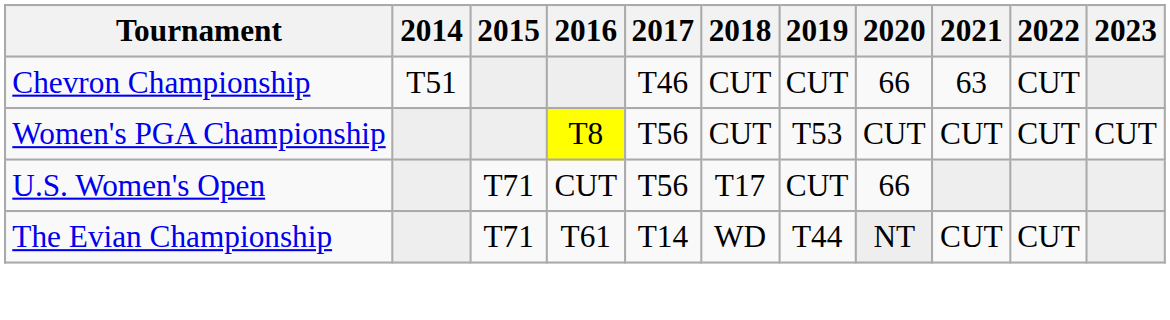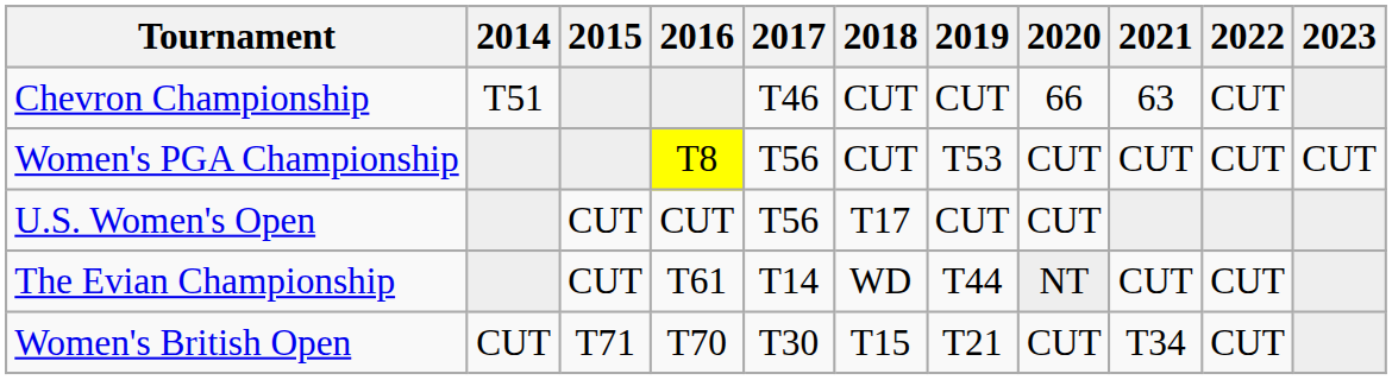 <table class="wikitable" style="font-size:95%;text-align:center;">
 <tr>
 <th>Tournament</th>
 <th>2014</th>
 <th>2015</th>
 <th>2016</th>
 <th>2017</th>
 <th>2018</th>
 <th>2019</th>
 <th>2020</th>
 <th>2021</th>
 <th>2022</th>
 <th>2023</th>
 </tr>
 <tr>
 <td align=left><a href='#'>Chevron Championship</a></td>
 <td>T51</td>
 <td style="background:#eeeeee;"></td>
 <td style="background:#eeeeee;"></td>
 <td>T46</td>
 <td>CUT</td>
 <td>CUT</td>
 <td>66</td>
 <td>63</td>
 <td>CUT</td>
 <td style="background:#eeeeee;"></td>
 </tr>
 <tr>
 <td align=left><a href='#'>Women's PGA Championship</a></td>
 <td style="background:#eeeeee;"></td>
 <td style="background:#eeeeee;"></td>
 <td style="background:yellow;">T8</td>
 <td>T56</td>
 <td>CUT</td>
 <td>T53</td>
 <td>CUT</td>
 <td>CUT</td>
 <td>CUT</td>
 <td>CUT</td>
 </tr>
 <tr>
 <td align=left><a href='#'>U.S. Women's Open</a></td>
 <td style="background:#eeeeee;"></td>
-<td>T71</td>
+<td>CUT</td>
 <td>CUT</td>
 <td>T56</td>
 <td>T17</td>
 <td>CUT</td>
-<td>66</td>
+<td>CUT</td>
 <td style="background:#eeeeee;"></td>
 <td style="background:#eeeeee;"></td>
 <td style="background:#eeeeee;"></td>
 </tr>
 <tr>
 <td align=left><a href='#'>The Evian Championship</a></td>
 <td style="background:#eeeeee;"></td>
-<td>T71</td>
+<td>CUT</td>
 <td>T61</td>
 <td>T14</td>
 <td>WD</td>
 <td>T44</td>
 <td style="background:#eeeeee;">NT</td>
 <td>CUT</td>
 <td>CUT</td>
 <td style="background:#eeeeee;"></td>
 </tr>
+<tr>
+<td align=left><a href='#'>Women's British Open</a></td>
+<td>CUT</td>
+<td>T71</td>
+<td>T70</td>
+<td>T30</td>
+<td>T15</td>
+<td>T21</td>
+<td>CUT</td>
+<td>T34</td>
+<td>CUT</td>
+<td style="background:#eeeeee;"></td>
+</tr>
 </table>
